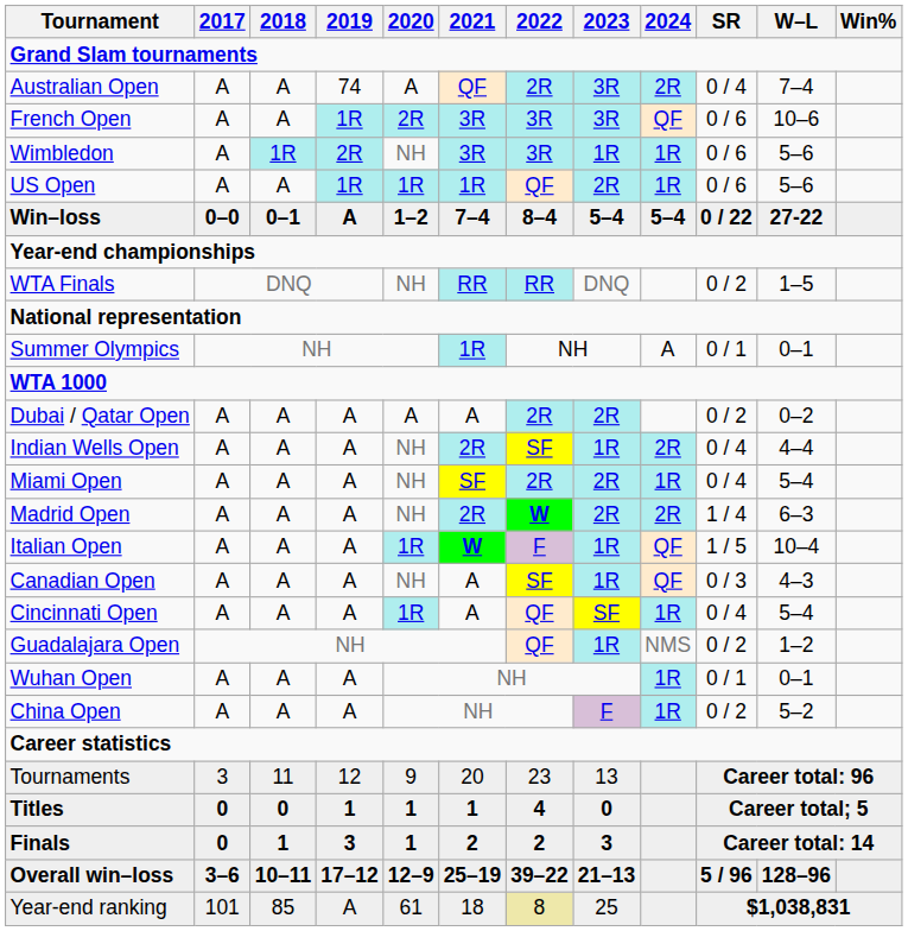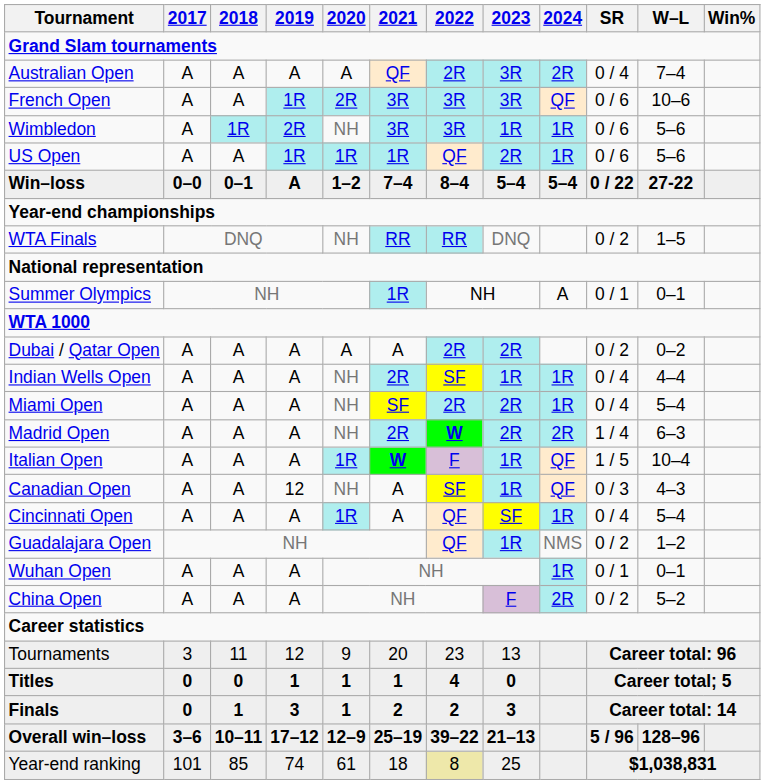 <table class="wikitable" style="text-align:center;">
 <tr>
 <th>Tournament</th>
 <th><a href='#'>2017</a></th>
 <th><a href='#'>2018</a></th>
 <th><a href='#'>2019</a></th>
 <th><a href='#'>2020</a></th>
 <th><a href='#'>2021</a></th>
 <th><a href='#'>2022</a></th>
 <th><a href='#'>2023</a></th>
 <th><a href='#'>2024</a></th>
 <th>SR</th>
 <th>W–L</th>
 <th>Win%</th>
 </tr>
 <tr>
 <td colspan="12" align="left"><strong><a href='#'>Grand Slam tournaments</a></strong></td>
 </tr>
 <tr>
 <td align="left"><a href='#'>Australian Open</a></td>
 <td>A</td>
 <td>A</td>
-<td>74</td>
+<td>A</td>
 <td>A</td>
 <td style="background:#ffebcd"><a href='#'>QF</a></td>
 <td bgcolor=afeeee><a href='#'>2R</a></td>
 <td bgcolor=afeeee><a href='#'>3R</a></td>
 <td bgcolor=afeeee><a href='#'>2R</a></td>
 <td>0 / 4</td>
 <td>7–4</td>
 <td></td>
 </tr>
 <tr>
 <td align="left"><a href='#'>French Open</a></td>
 <td>A</td>
 <td>A</td>
 <td bgcolor="afeeee"><a href='#'>1R</a></td>
 <td bgcolor="afeeee"><a href='#'>2R</a></td>
 <td bgcolor="afeeee"><a href='#'>3R</a></td>
 <td bgcolor="afeeee"><a href='#'>3R</a></td>
 <td bgcolor="afeeee"><a href='#'>3R</a></td>
 <td style="background:#ffebcd"><a href='#'>QF</a></td>
 <td>0 / 6</td>
 <td>10–6</td>
 <td></td>
 </tr>
 <tr>
 <td align="left"><a href='#'>Wimbledon</a></td>
 <td>A</td>
 <td bgcolor="afeeee"><a href='#'>1R</a></td>
 <td bgcolor="afeeee"><a href='#'>2R</a></td>
 <td style="color:#767676">NH</td>
 <td bgcolor="afeeee"><a href='#'>3R</a></td>
 <td bgcolor="afeeee"><a href='#'>3R</a></td>
 <td bgcolor="afeeee"><a href='#'>1R</a></td>
 <td bgcolor="afeeee"><a href='#'>1R</a></td>
 <td>0 / 6</td>
 <td>5–6</td>
 <td></td>
 </tr>
 <tr>
 <td align="left"><a href='#'>US Open</a></td>
 <td>A</td>
 <td>A</td>
 <td bgcolor="afeeee"><a href='#'>1R</a></td>
 <td bgcolor="afeeee"><a href='#'>1R</a></td>
 <td bgcolor="afeeee"><a href='#'>1R</a></td>
 <td bgcolor="ffebcd"><a href='#'>QF</a></td>
 <td bgcolor="afeeee"><a href='#'>2R</a></td>
 <td bgcolor="afeeee"><a href='#'>1R</a></td>
 <td>0 / 6</td>
 <td>5–6</td>
 <td></td>
 </tr>
 <tr style="font-weight:bold;background:#efefef">
 <td style="text-align:left">Win–loss</td>
 <td>0–0</td>
 <td>0–1</td>
 <td>A</td>
 <td>1–2</td>
 <td>7–4</td>
 <td>8–4</td>
 <td>5–4</td>
 <td>5–4</td>
 <td>0 / 22</td>
 <td>27-22</td>
 <td></td>
 </tr>
 <tr>
 <td colspan="12" align="left"><strong>Year-end championships</strong></td>
 </tr>
 <tr>
 <td align="left"><a href='#'>WTA Finals</a></td>
 <td colspan="3" style="color:#767676">DNQ</td>
 <td style="color:#767676">NH</td>
 <td bgcolor="afeeee"><a href='#'>RR</a></td>
 <td bgcolor="afeeee"><a href='#'>RR</a></td>
 <td style="color:#767676">DNQ</td>
 <td></td>
 <td>0 / 2</td>
 <td>1–5</td>
 <td></td>
 </tr>
 <tr>
 <td colspan="12" align="left"><strong>National representation</strong></td>
 </tr>
 <tr>
 <td align="left"><a href='#'>Summer Olympics</a></td>
 <td colspan="4" style="color:#767676">NH</td>
 <td bgcolor="afeeee"><a href='#'>1R</a></td>
 <td colspan="2">NH</td>
 <td>A</td>
 <td>0 / 1</td>
 <td>0–1</td>
 <td></td>
 </tr>
 <tr>
 <td colspan="12" align="left"><strong><a href='#'>WTA 1000</a></strong></td>
 </tr>
 <tr>
 <td align="left"><a href='#'>Dubai</a> / <a href='#'>Qatar Open</a></td>
 <td>A</td>
 <td>A</td>
 <td>A</td>
 <td>A</td>
 <td>A</td>
 <td bgcolor=afeeee><a href='#'>2R</a></td>
 <td bgcolor=afeeee><a href='#'>2R</a></td>
 <td></td>
 <td>0 / 2</td>
 <td>0–2</td>
 <td></td>
 </tr>
 <tr>
 <td align="left"><a href='#'>Indian Wells Open</a></td>
 <td>A</td>
 <td>A</td>
 <td>A</td>
 <td style="color:#767676">NH</td>
 <td bgcolor=afeeee><a href='#'>2R</a></td>
 <td bgcolor=yellow><a href='#'>SF</a></td>
 <td bgcolor=afeeee><a href='#'>1R</a></td>
-<td bgcolor=afeeee><a href='#'>2R</a></td>
+<td bgcolor=afeeee><a href='#'>1R</a></td>
 <td>0 / 4</td>
 <td>4–4</td>
 <td></td>
 </tr>
 <tr>
 <td align="left"><a href='#'>Miami Open</a></td>
 <td>A</td>
 <td>A</td>
 <td>A</td>
 <td style="color:#767676">NH</td>
 <td bgcolor=yellow><a href='#'>SF</a></td>
 <td bgcolor=afeeee><a href='#'>2R</a></td>
 <td bgcolor=afeeee><a href='#'>2R</a></td>
 <td bgcolor=afeeee><a href='#'>1R</a></td>
 <td>0 / 4</td>
 <td>5–4</td>
 <td></td>
 </tr>
 <tr>
 <td align="left"><a href='#'>Madrid Open</a></td>
 <td>A</td>
 <td>A</td>
 <td>A</td>
 <td style="color:#767676">NH</td>
 <td bgcolor=afeeee><a href='#'>2R</a></td>
 <td bgcolor="lime"><strong><a href='#'>W</a></strong></td>
 <td bgcolor=afeeee><a href='#'>2R</a></td>
 <td bgcolor=afeeee><a href='#'>2R</a></td>
 <td>1 / 4</td>
 <td>6–3</td>
 <td></td>
 </tr>
 <tr>
 <td align="left"><a href='#'>Italian Open</a></td>
 <td>A</td>
 <td>A</td>
 <td>A</td>
 <td bgcolor=afeeee><a href='#'>1R</a></td>
 <td bgcolor="lime"><strong><a href='#'>W</a></strong></td>
 <td bgcolor="thistle"><a href='#'>F</a></td>
 <td bgcolor=afeeee><a href='#'>1R</a></td>
 <td bgcolor="ffebcd"><a href='#'>QF</a></td>
 <td>1 / 5</td>
 <td>10–4</td>
 <td></td>
 </tr>
 <tr>
 <td align="left"><a href='#'>Canadian Open</a></td>
 <td>A</td>
 <td>A</td>
-<td>A</td>
+<td>12</td>
 <td style="color:#767676">NH</td>
 <td>A</td>
 <td bgcolor="yellow"><a href='#'>SF</a></td>
 <td bgcolor=afeeee><a href='#'>1R</a></td>
 <td bgcolor=ffebcd><a href='#'>QF</a></td>
 <td>0 / 3</td>
 <td>4–3</td>
 <td></td>
 </tr>
 <tr>
 <td align="left"><a href='#'>Cincinnati Open</a></td>
 <td>A</td>
 <td>A</td>
 <td>A</td>
 <td bgcolor=afeeee><a href='#'>1R</a></td>
 <td>A</td>
 <td bgcolor="ffebcd"><a href='#'>QF</a></td>
 <td bgcolor="yellow"><a href='#'>SF</a></td>
 <td bgcolor=afeeee><a href='#'>1R</a></td>
 <td>0 / 4</td>
 <td>5–4</td>
 <td></td>
 </tr>
 <tr>
 <td align="left"><a href='#'>Guadalajara Open</a></td>
 <td colspan="5" style="color:#767676">NH</td>
 <td bgcolor=ffebcd><a href='#'>QF</a></td>
 <td bgcolor=afeeee><a href='#'>1R</a></td>
 <td style="color:#767676">NMS</td>
 <td>0 / 2</td>
 <td>1–2</td>
 <td></td>
 </tr>
 <tr>
 <td align="left"><a href='#'>Wuhan Open</a></td>
 <td>A</td>
 <td>A</td>
 <td>A</td>
 <td colspan="4" style="color:#767676">NH</td>
 <td bgcolor=afeeee><a href='#'>1R</a></td>
 <td>0 / 1</td>
 <td>0–1</td>
 <td></td>
 </tr>
 <tr>
 <td align="left"><a href='#'>China Open</a></td>
 <td>A</td>
 <td>A</td>
 <td>A</td>
 <td colspan="3" style="color:#767676">NH</td>
 <td bgcolor=thistle><a href='#'>F</a></td>
-<td bgcolor=afeeee><a href='#'>1R</a></td>
+<td bgcolor=afeeee><a href='#'>2R</a></td>
 <td>0 / 2</td>
 <td>5–2</td>
 <td></td>
 </tr>
 <tr>
 <td colspan="12" align="left"><strong>Career statistics</strong></td>
 </tr>
 <tr bgcolor="efefef">
 <td align="left">Tournaments</td>
 <td>3</td>
 <td>11</td>
 <td>12</td>
 <td>9</td>
 <td>20</td>
 <td>23</td>
 <td>13</td>
 <td></td>
 <td colspan="3"><strong>Career total: 96</strong></td>
 </tr>
 <tr style="font-weight:bold;background:#efefef">
 <td align="left">Titles</td>
 <td>0</td>
 <td>0</td>
 <td>1</td>
 <td>1</td>
 <td>1</td>
 <td>4</td>
 <td>0</td>
 <td></td>
 <td colspan="3">Career total; 5</td>
 </tr>
 <tr style="font-weight:bold;background:#efefef">
 <td align="left">Finals</td>
 <td>0</td>
 <td>1</td>
 <td>3</td>
 <td>1</td>
 <td>2</td>
 <td>2</td>
 <td>3</td>
 <td></td>
 <td colspan="3">Career total: 14</td>
 </tr>
 <tr style="font-weight:bold;background:#efefef">
 <td align="left">Overall win–loss</td>
 <td>3–6</td>
 <td>10–11</td>
 <td>17–12</td>
 <td>12–9</td>
 <td>25–19</td>
 <td>39–22</td>
 <td>21–13</td>
 <td></td>
 <td>5 / 96</td>
 <td>128–96</td>
 <td></td>
 </tr>
 <tr bgcolor="efefef">
 <td align="left">Year-end ranking</td>
 <td>101</td>
 <td>85</td>
-<td>A</td>
+<td>74</td>
 <td>61</td>
 <td>18</td>
 <td bgcolor=eee8aa>8</td>
 <td>25</td>
 <td></td>
 <td colspan="3"><strong>$1,038,831</strong></td>
 </tr>
 </table>
